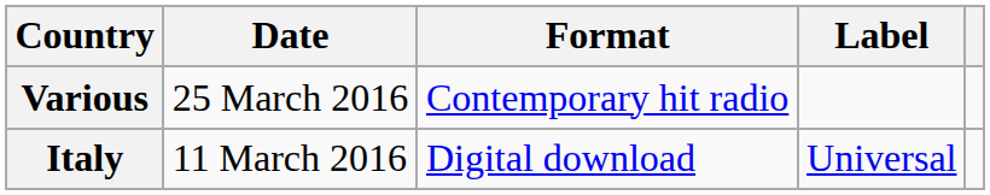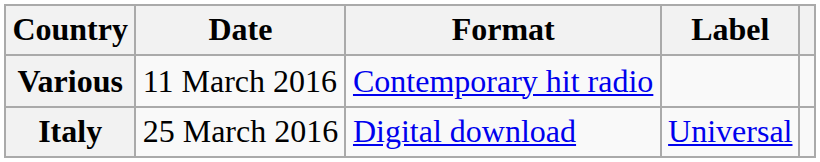 <table class="wikitable sortable plainrowheaders">
 <tr>
 <th scope="col">Country</th>
 <th scope="col">Date</th>
 <th scope="col">Format</th>
 <th scope="col">Label</th>
 <th scope="col" class="unsortable"></th>
 </tr>
 <tr>
 <th scope="row">Various</th>
-<td>25 March 2016</td>
+<td>11 March 2016</td>
 <td><a href='#'>Contemporary hit radio</a></td>
 <td></td>
 <td></td>
 </tr>
 <tr>
 <th scope="row">Italy</th>
-<td>11 March 2016</td>
+<td>25 March 2016</td>
 <td><a href='#'>Digital download</a></td>
 <td><a href='#'>Universal</a></td>
 <td></td>
 </tr>
 </table>
